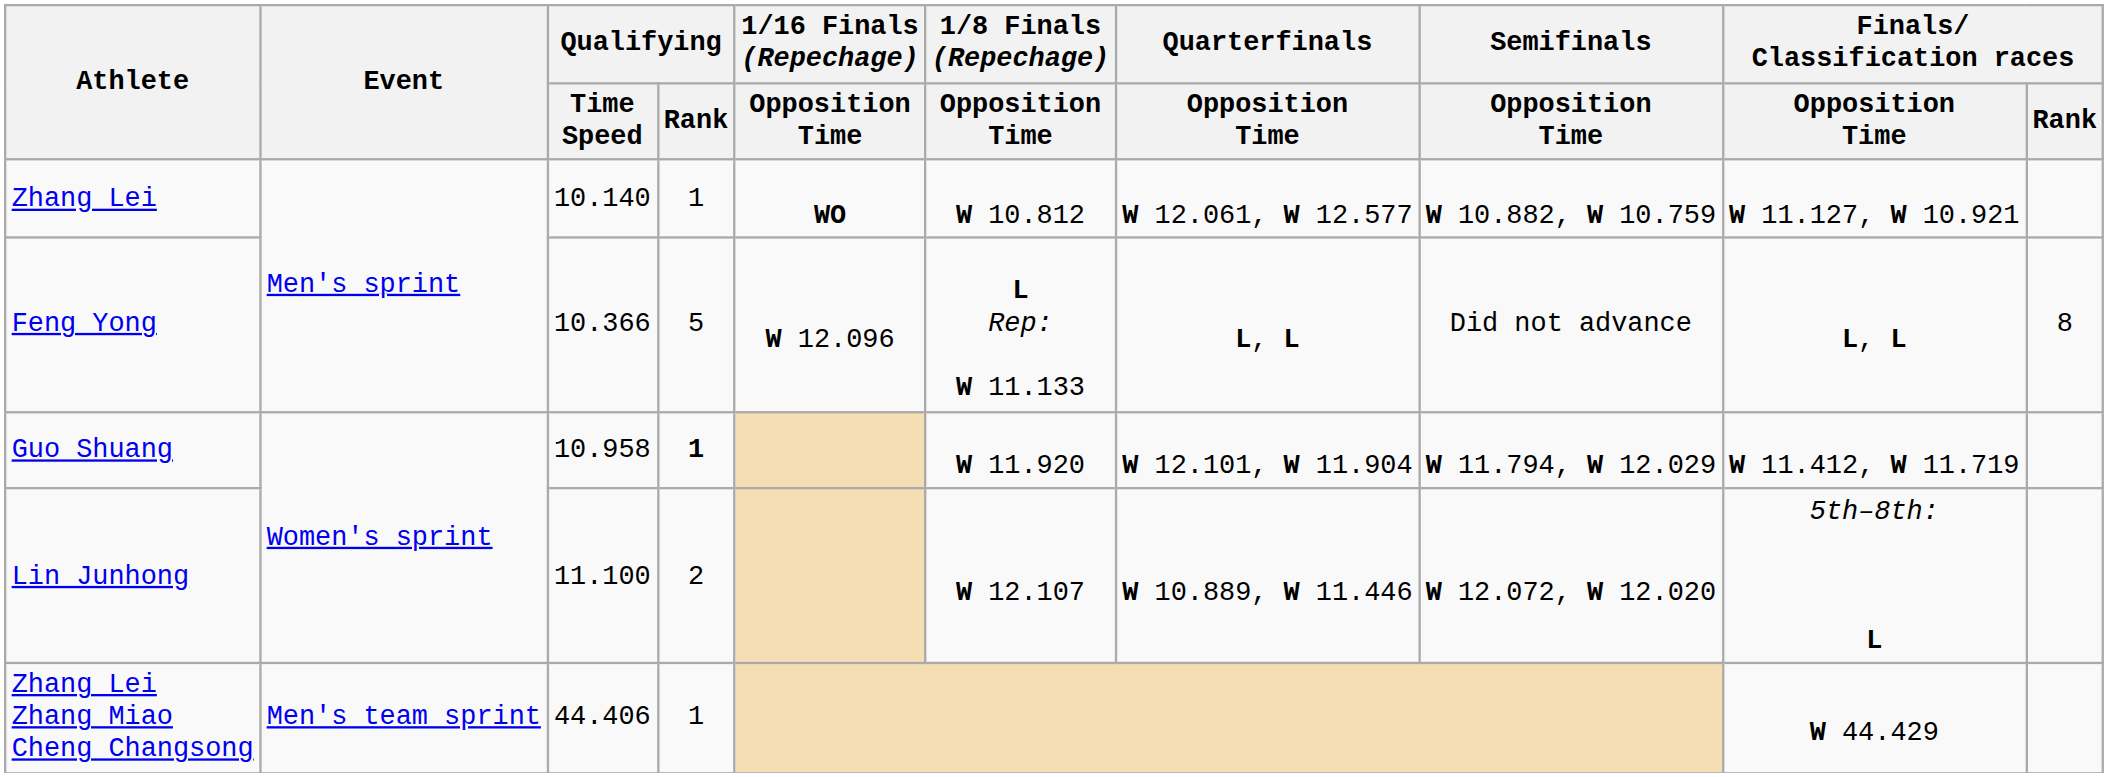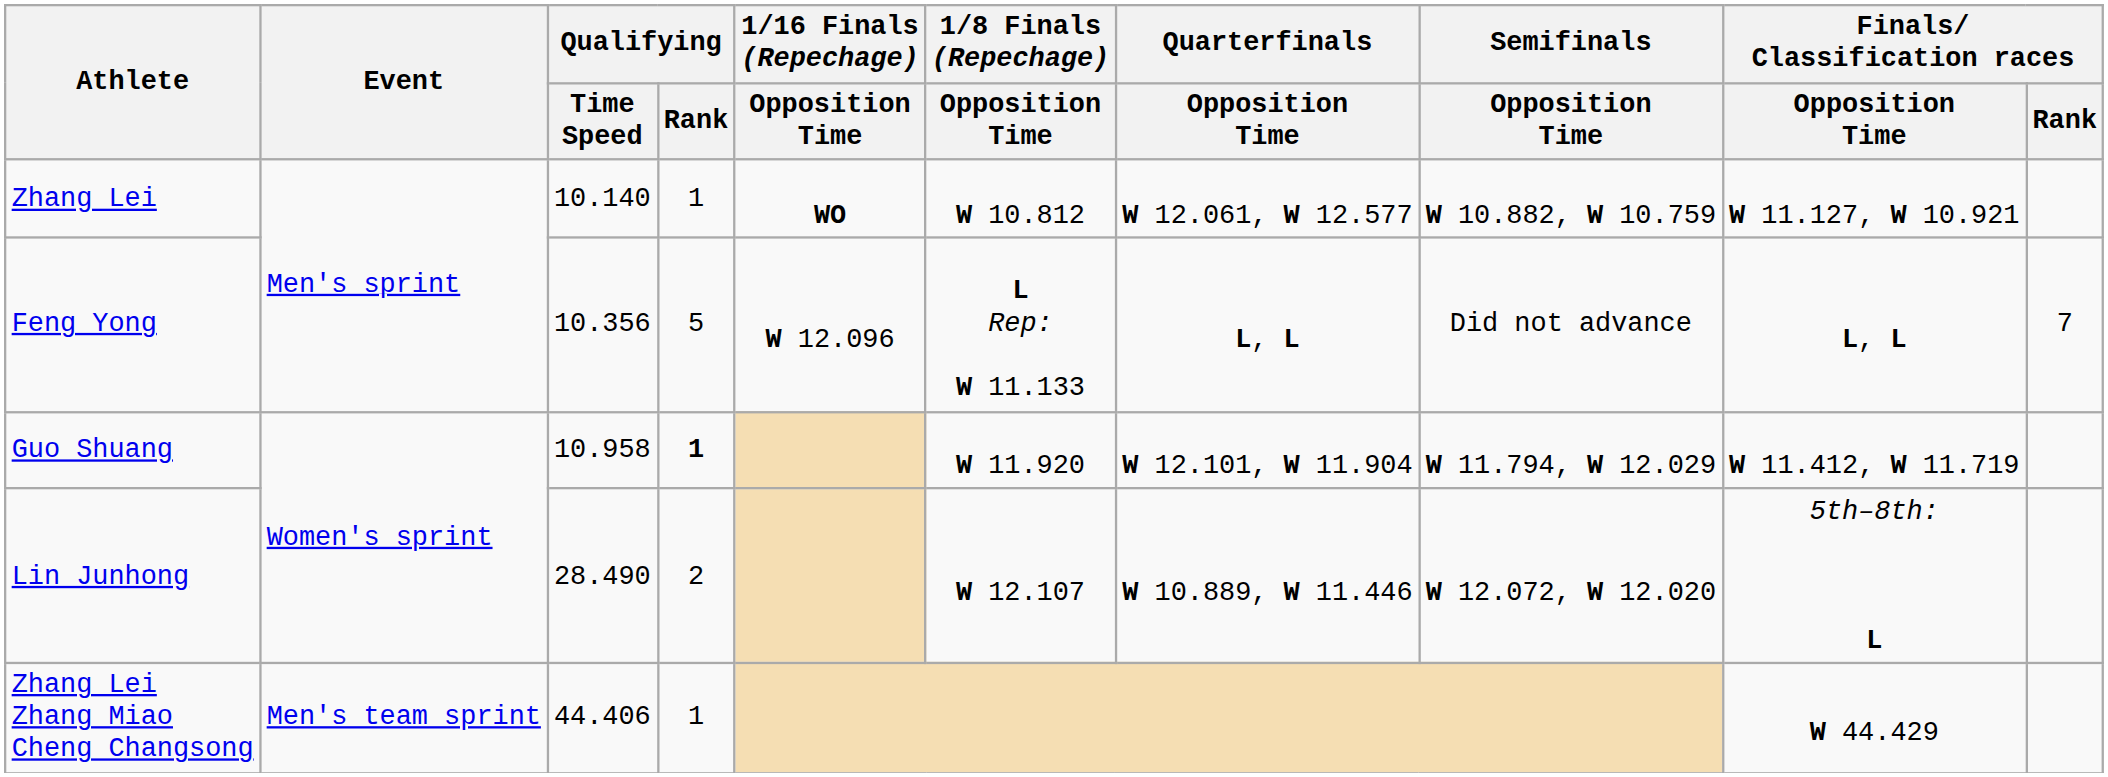 <table class=wikitable style="font-size:90%">
 <tr>
 <th rowspan=2>Athlete</th>
 <th rowspan=2>Event</th>
 <th colspan=2>Qualifying</th>
 <th>1/16 Finals<br><em>(Repechage)</em></th>
 <th>1/8 Finals<br><em>(Repechage)</em></th>
 <th>Quarterfinals</th>
 <th>Semifinals</th>
 <th colspan=2>Finals/<br>Classification races</th>
 </tr>
 <tr>
 <th>Time<br>Speed</th>
 <th>Rank</th>
 <th>Opposition<br>Time</th>
 <th>Opposition<br>Time</th>
 <th>Opposition<br>Time</th>
 <th>Opposition<br>Time</th>
 <th>Opposition<br>Time</th>
 <th>Rank</th>
 </tr>
 <tr>
 <td><a href='#'>Zhang Lei</a></td>
 <td rowspan=2><a href='#'>Men's sprint</a></td>
 <td align=center>10.140</td>
 <td align=center>1</td>
 <td align=center><br><strong>WO</strong></td>
 <td align=center><br><strong>W</strong> 10.812</td>
 <td align=center><br><strong>W</strong> 12.061, <strong>W</strong> 12.577</td>
 <td align=center><br><strong>W</strong> 10.882, <strong>W</strong> 10.759</td>
 <td align=center><br><strong>W</strong> 11.127, <strong>W</strong> 10.921</td>
 <td align=center></td>
 </tr>
 <tr>
 <td><a href='#'>Feng Yong</a></td>
-<td align=center>10.366</td>
+<td align=center>10.356</td>
 <td align=center>5</td>
 <td align=center><br><strong>W</strong> 12.096</td>
 <td align=center><br><strong>L</strong><br><em>Rep: </em><br><br><strong>W</strong> 11.133</td>
 <td align=center><br><strong>L</strong>, <strong>L</strong></td>
 <td align=center>Did not advance</td>
 <td align=center><br><strong>L</strong>, <strong>L</strong></td>
-<td align=center>8</td>
+<td align=center>7</td>
 </tr>
 <tr>
 <td><a href='#'>Guo Shuang</a></td>
 <td rowspan=2><a href='#'>Women's sprint</a></td>
 <td align=center>10.958</td>
 <td align=center><strong>1</strong></td>
 <td bgcolor=wheat></td>
 <td align=center><br><strong>W</strong> 11.920</td>
 <td align=center><br><strong>W</strong> 12.101, <strong>W</strong> 11.904</td>
 <td align=center><br><strong>W</strong> 11.794, <strong>W</strong> 12.029</td>
 <td align=center><br><strong>W</strong> 11.412, <strong>W</strong> 11.719</td>
 <td align=center></td>
 </tr>
 <tr>
 <td><a href='#'>Lin Junhong</a></td>
-<td align=center>11.100</td>
+<td align=center>28.490</td>
 <td align=center>2</td>
 <td bgcolor=wheat></td>
 <td align=center><br><strong>W</strong> 12.107</td>
 <td align=center><br><strong>W</strong> 10.889, <strong>W</strong> 11.446</td>
 <td align=center><br><strong>W</strong> 12.072, <strong>W</strong> 12.020</td>
 <td align=center><em>5th–8th:</em><br><br><br><br><strong>L</strong></td>
 <td align=center></td>
 </tr>
 <tr>
 <td><a href='#'>Zhang Lei</a><br><a href='#'>Zhang Miao</a><br><a href='#'>Cheng Changsong</a></td>
 <td><a href='#'>Men's team sprint</a></td>
 <td align=center>44.406</td>
 <td align=center>1</td>
 <td colspan="4" style="text-align:center; background:wheat;"></td>
 <td align=center><br><strong>W</strong> 44.429</td>
 <td align=center></td>
 </tr>
 </table>
